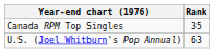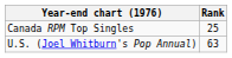 <table class="wikitable">
 <tr>
 <th align="left">Year-end chart (1976)</th>
 <th style="text-align:center;">Rank</th>
 </tr>
 <tr>
 <td>Canada <em>RPM</em> Top Singles</td>
-<td style="text-align:center;">35</td>
+<td style="text-align:center;">25</td>
 </tr>
 <tr>
 <td>U.S. (<a href='#'>Joel Whitburn</a>'s <em>Pop Annual</em>)</td>
 <td style="text-align:center;">63</td>
 </tr>
 </table>
